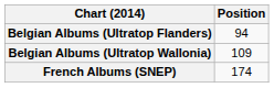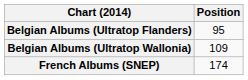 <table class="wikitable sortable plainrowheaders" style="text-align:center;">
 <tr>
 <th scope="col">Chart (2014)</th>
 <th scope="col">Position</th>
 </tr>
 <tr>
 <th scope="row">Belgian Albums (Ultratop Flanders)</th>
-<td>94</td>
+<td>95</td>
 </tr>
 <tr>
 <th scope="row">Belgian Albums (Ultratop Wallonia)</th>
 <td>109</td>
 </tr>
 <tr>
 <th scope="row">French Albums (SNEP)</th>
 <td>174</td>
 </tr>
 </table>
